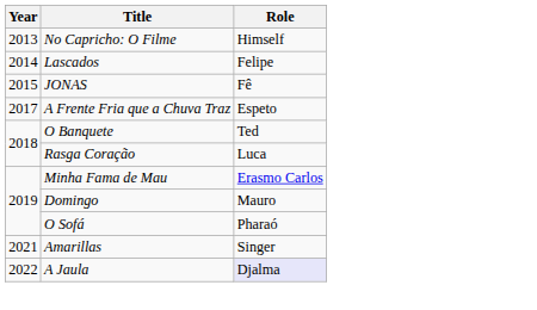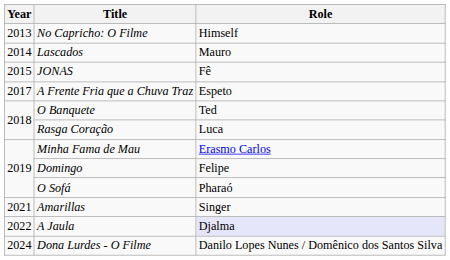 <table class="wikitable">
 <tr>
 <th>Year</th>
 <th>Title</th>
 <th>Role</th>
 </tr>
 <tr>
 <td>2013</td>
 <td><em>No Capricho: O Filme</em></td>
 <td>Himself</td>
 </tr>
 <tr>
 <td>2014</td>
 <td><em>Lascados</em></td>
-<td>Felipe</td>
+<td>Mauro</td>
 </tr>
 <tr>
 <td>2015</td>
 <td><em>JONAS</em></td>
 <td>Fê</td>
 </tr>
 <tr>
 <td>2017</td>
 <td><em>A Frente Fria que a Chuva Traz</em></td>
 <td>Espeto</td>
 </tr>
 <tr>
 <td rowspan="2">2018</td>
 <td><em>O Banquete</em></td>
 <td>Ted</td>
 </tr>
 <tr>
 <td><em>Rasga Coração</em></td>
 <td>Luca</td>
 </tr>
 <tr>
 <td rowspan="3">2019</td>
 <td><em>Minha Fama de Mau</em></td>
 <td><a href='#'>Erasmo Carlos</a></td>
 </tr>
 <tr>
 <td><em>Domingo</em></td>
-<td>Mauro</td>
+<td>Felipe</td>
 </tr>
 <tr>
 <td><em>O Sofá</em></td>
 <td>Pharaó</td>
 </tr>
 <tr>
 <td>2021</td>
 <td><em>Amarillas</em></td>
 <td>Singer</td>
 </tr>
 <tr>
 <td>2022</td>
 <td><em>A Jaula</em></td>
 <td style="background: lavender;">Djalma</td>
 </tr>
+<tr>
+<td>2024</td>
+<td><em>Dona Lurdes - O Filme</em></td>
+<td>Danilo Lopes Nunes / Domênico dos Santos Silva</td>
+</tr>
 </table>
